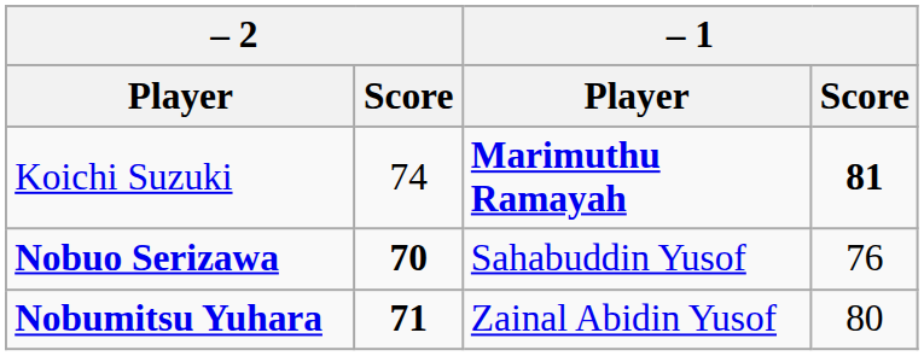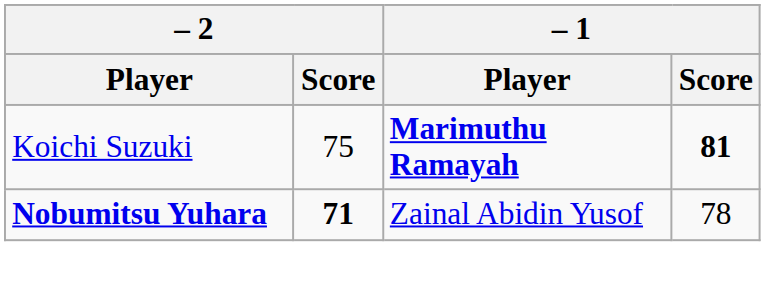 <table class=wikitable>
 <tr>
 <th colspan=2> – 2</th>
 <th colspan=2> – 1</th>
 </tr>
 <tr>
 <th width=140>Player</th>
 <th>Score</th>
 <th width=140>Player</th>
 <th>Score</th>
 </tr>
 <tr>
 <td><a href='#'>Koichi Suzuki</a></td>
-<td align=center>74</td>
+<td align=center>75</td>
 <td><strong><a href='#'>Marimuthu Ramayah</a></strong></td>
 <td align=center><strong>81</strong></td>
-</tr>
-<tr>
-<td><strong><a href='#'>Nobuo Serizawa</a></strong></td>
-<td align=center><strong>70</strong></td>
-<td><a href='#'>Sahabuddin Yusof</a></td>
-<td align=center>76</td>
 </tr>
 <tr>
 <td><strong><a href='#'>Nobumitsu Yuhara</a></strong></td>
 <td align=center><strong>71</strong></td>
 <td><a href='#'>Zainal Abidin Yusof</a></td>
-<td align=center>80</td>
+<td align=center>78</td>
 </tr>
 </table>
